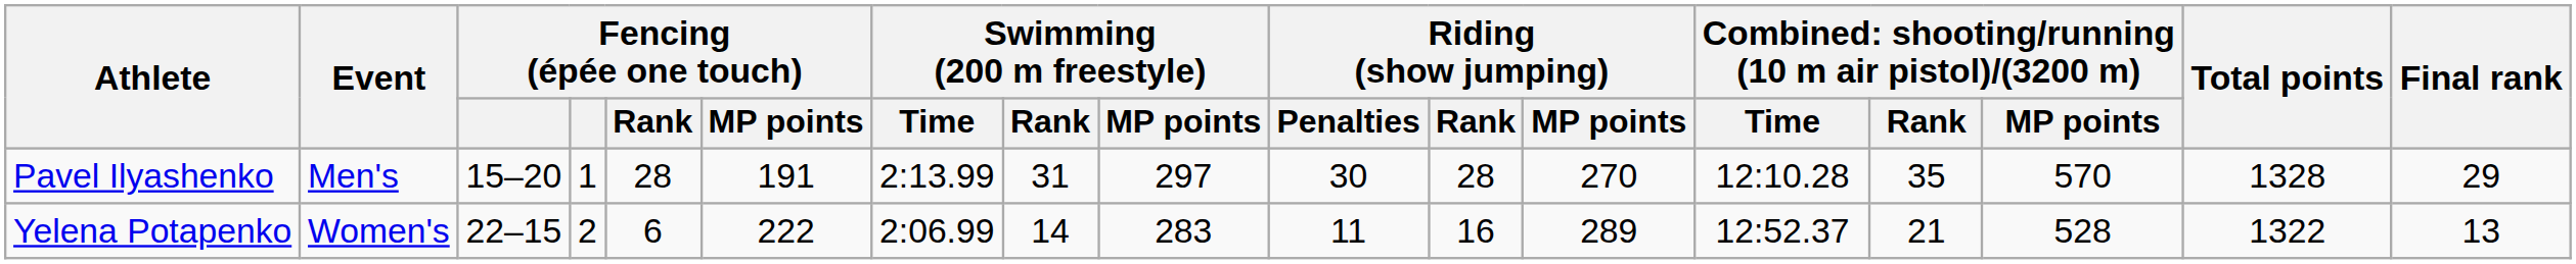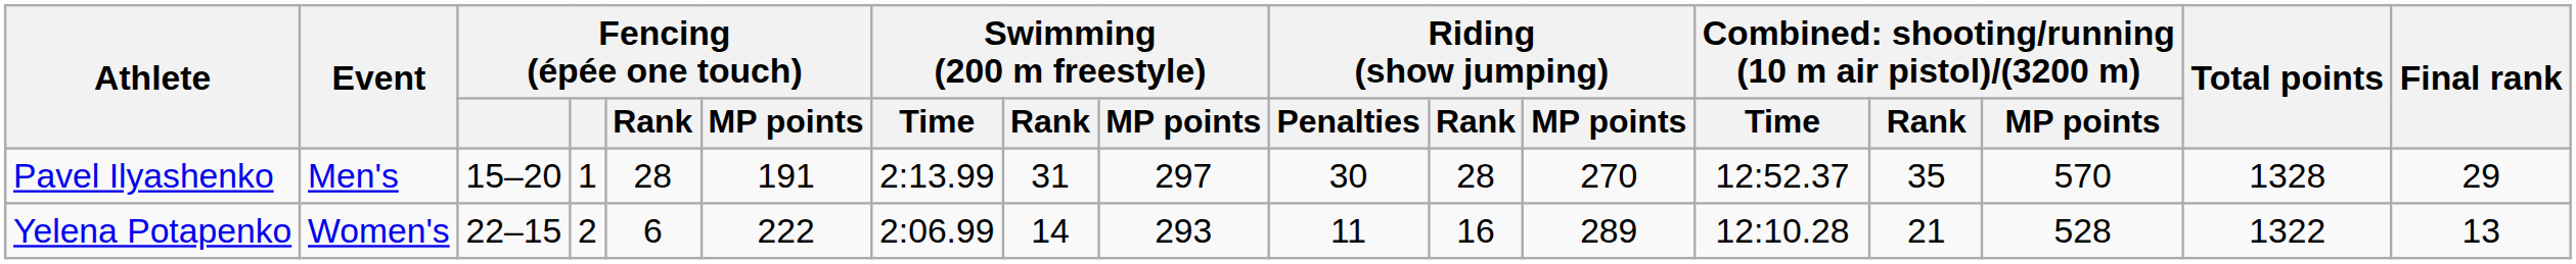 <table class="wikitable" style="font-size:90%">
 <tr>
 <th rowspan="2">Athlete</th>
 <th rowspan="2">Event</th>
 <th colspan=4>Fencing<br><span>(épée one touch)</span></th>
 <th colspan=3>Swimming<br><span>(200 m freestyle)</span></th>
 <th colspan=3>Riding<br><span>(show jumping)</span></th>
 <th colspan=3>Combined: shooting/running<br><span>(10 m air pistol)/(3200 m)</span></th>
 <th rowspan=2>Total points</th>
 <th rowspan=2>Final rank</th>
 </tr>
 <tr style="font-size:95%">
 <th></th>
 <th></th>
 <th>Rank</th>
 <th>MP points</th>
 <th>Time</th>
 <th>Rank</th>
 <th>MP points</th>
 <th>Penalties</th>
 <th>Rank</th>
 <th>MP points</th>
 <th>Time</th>
 <th>Rank</th>
 <th>MP points</th>
 </tr>
 <tr align=center>
 <td align=left><a href='#'>Pavel Ilyashenko</a></td>
 <td align=left><a href='#'>Men's</a></td>
 <td>15–20</td>
 <td>1</td>
 <td>28</td>
 <td>191</td>
 <td>2:13.99</td>
 <td>31</td>
 <td>297</td>
 <td>30</td>
 <td>28</td>
 <td>270</td>
-<td>12:10.28</td>
+<td>12:52.37</td>
 <td>35</td>
 <td>570</td>
 <td>1328</td>
 <td>29</td>
 </tr>
 <tr align=center>
 <td align=left><a href='#'>Yelena Potapenko</a></td>
 <td align=left><a href='#'>Women's</a></td>
 <td>22–15</td>
 <td>2</td>
 <td>6</td>
 <td>222</td>
 <td>2:06.99</td>
 <td>14</td>
-<td>283</td>
+<td>293</td>
 <td>11</td>
 <td>16</td>
 <td>289</td>
-<td>12:52.37</td>
+<td>12:10.28</td>
 <td>21</td>
 <td>528</td>
 <td>1322</td>
 <td>13</td>
 </tr>
 </table>
